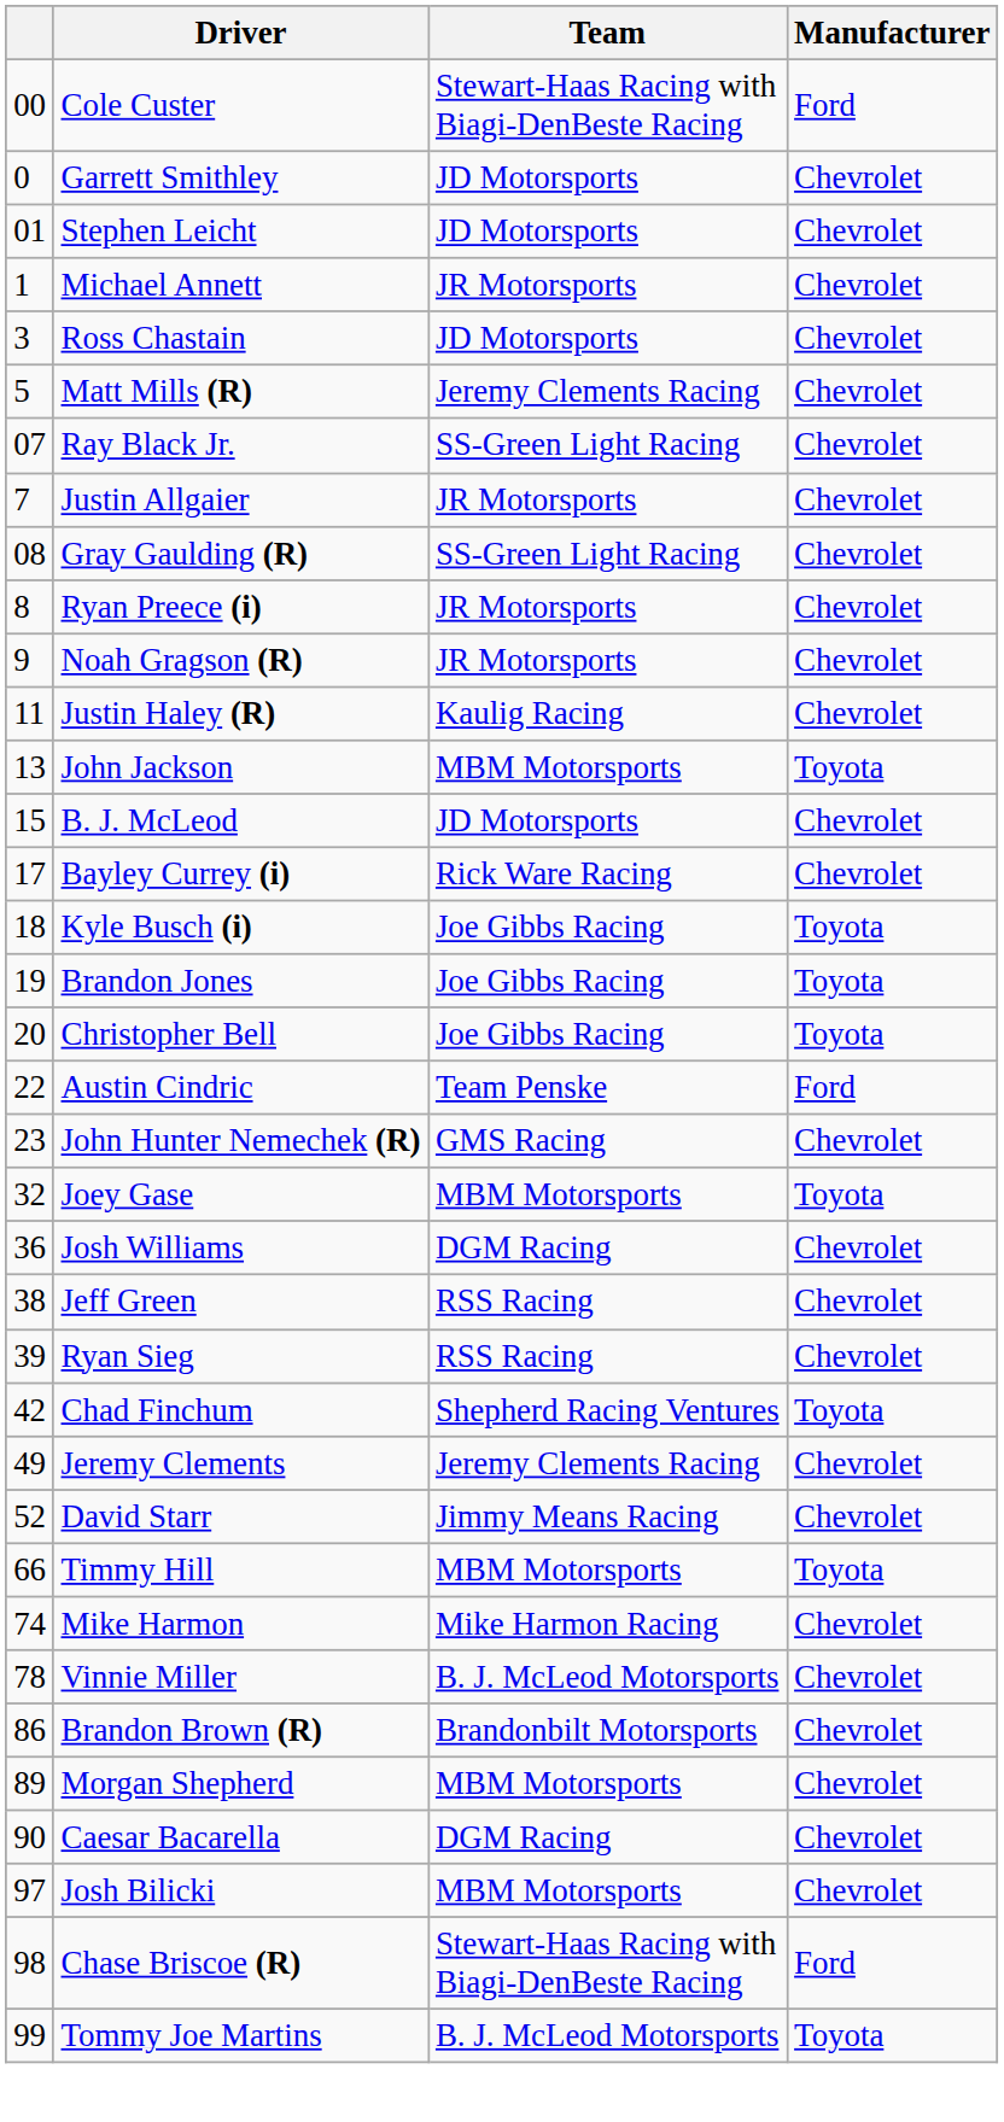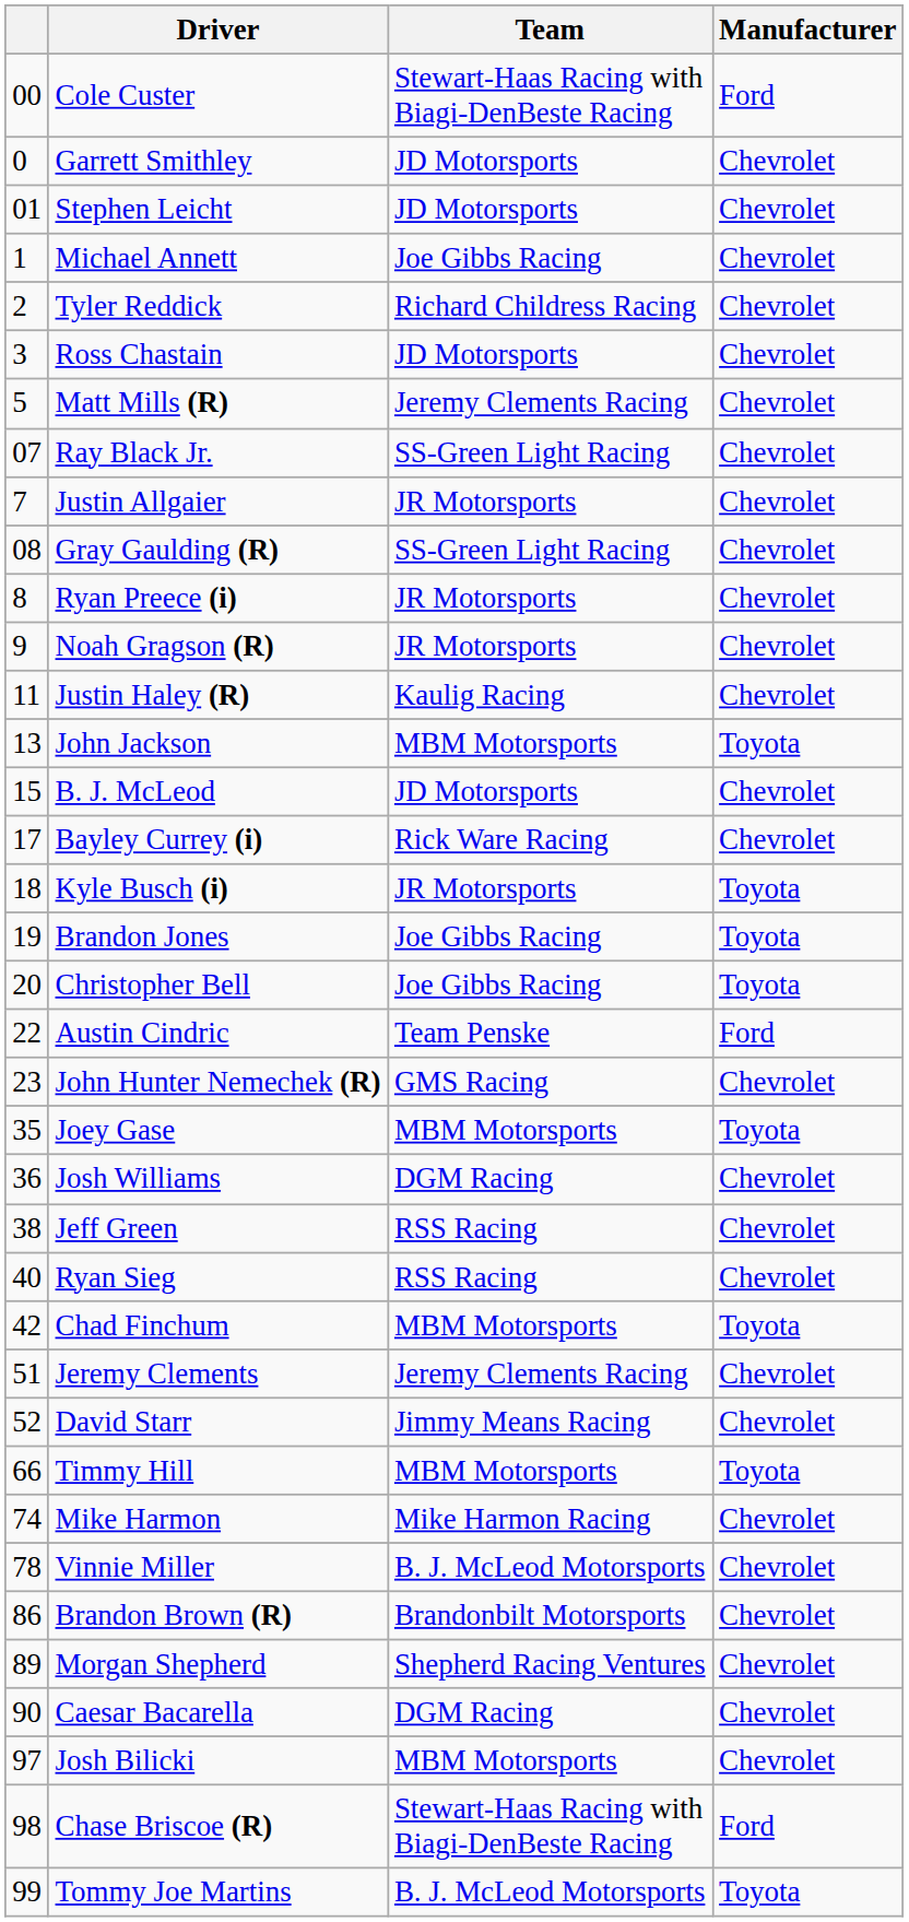 <table class="wikitable" style="font-size:95%">
 <tr>
 <th></th>
 <th>Driver</th>
 <th>Team</th>
 <th>Manufacturer</th>
 </tr>
 <tr>
 <td>00</td>
 <td><a href='#'>Cole Custer</a></td>
 <td><a href='#'>Stewart-Haas Racing</a> with <br> <a href='#'>Biagi-DenBeste Racing</a></td>
 <td><a href='#'>Ford</a></td>
 </tr>
 <tr>
 <td>0</td>
 <td><a href='#'>Garrett Smithley</a></td>
 <td><a href='#'>JD Motorsports</a></td>
 <td><a href='#'>Chevrolet</a></td>
 </tr>
 <tr>
 <td>01</td>
 <td><a href='#'>Stephen Leicht</a></td>
 <td><a href='#'>JD Motorsports</a></td>
 <td><a href='#'>Chevrolet</a></td>
 </tr>
 <tr>
 <td>1</td>
 <td><a href='#'>Michael Annett</a></td>
-<td><a href='#'>JR Motorsports</a></td>
+<td><a href='#'>Joe Gibbs Racing</a></td>
+<td><a href='#'>Chevrolet</a></td>
+</tr>
+<tr>
+<td>2</td>
+<td><a href='#'>Tyler Reddick</a></td>
+<td><a href='#'>Richard Childress Racing</a></td>
 <td><a href='#'>Chevrolet</a></td>
 </tr>
 <tr>
 <td>3</td>
 <td><a href='#'>Ross Chastain</a></td>
 <td><a href='#'>JD Motorsports</a></td>
 <td><a href='#'>Chevrolet</a></td>
 </tr>
 <tr>
 <td>5</td>
 <td><a href='#'>Matt Mills</a> <strong>(R)</strong></td>
 <td><a href='#'>Jeremy Clements Racing</a></td>
 <td><a href='#'>Chevrolet</a></td>
 </tr>
 <tr>
 <td>07</td>
 <td><a href='#'>Ray Black Jr.</a></td>
 <td><a href='#'>SS-Green Light Racing</a></td>
 <td><a href='#'>Chevrolet</a></td>
 </tr>
 <tr>
 <td>7</td>
 <td><a href='#'>Justin Allgaier</a></td>
 <td><a href='#'>JR Motorsports</a></td>
 <td><a href='#'>Chevrolet</a></td>
 </tr>
 <tr>
 <td>08</td>
 <td><a href='#'>Gray Gaulding</a> <strong>(R)</strong></td>
 <td><a href='#'>SS-Green Light Racing</a></td>
 <td><a href='#'>Chevrolet</a></td>
 </tr>
 <tr>
 <td>8</td>
 <td><a href='#'>Ryan Preece</a> <strong>(i)</strong></td>
 <td><a href='#'>JR Motorsports</a></td>
 <td><a href='#'>Chevrolet</a></td>
 </tr>
 <tr>
 <td>9</td>
 <td><a href='#'>Noah Gragson</a> <strong>(R)</strong></td>
 <td><a href='#'>JR Motorsports</a></td>
 <td><a href='#'>Chevrolet</a></td>
 </tr>
 <tr>
 <td>11</td>
 <td><a href='#'>Justin Haley</a> <strong>(R)</strong></td>
 <td><a href='#'>Kaulig Racing</a></td>
 <td><a href='#'>Chevrolet</a></td>
 </tr>
 <tr>
 <td>13</td>
 <td><a href='#'>John Jackson</a></td>
 <td><a href='#'>MBM Motorsports</a></td>
 <td><a href='#'>Toyota</a></td>
 </tr>
 <tr>
 <td>15</td>
 <td><a href='#'>B. J. McLeod</a></td>
 <td><a href='#'>JD Motorsports</a></td>
 <td><a href='#'>Chevrolet</a></td>
 </tr>
 <tr>
 <td>17</td>
 <td><a href='#'>Bayley Currey</a> <strong>(i)</strong></td>
 <td><a href='#'>Rick Ware Racing</a></td>
 <td><a href='#'>Chevrolet</a></td>
 </tr>
 <tr>
 <td>18</td>
 <td><a href='#'>Kyle Busch</a> <strong>(i)</strong></td>
-<td><a href='#'>Joe Gibbs Racing</a></td>
+<td><a href='#'>JR Motorsports</a></td>
 <td><a href='#'>Toyota</a></td>
 </tr>
 <tr>
 <td>19</td>
 <td><a href='#'>Brandon Jones</a></td>
 <td><a href='#'>Joe Gibbs Racing</a></td>
 <td><a href='#'>Toyota</a></td>
 </tr>
 <tr>
 <td>20</td>
 <td><a href='#'>Christopher Bell</a></td>
 <td><a href='#'>Joe Gibbs Racing</a></td>
 <td><a href='#'>Toyota</a></td>
 </tr>
 <tr>
 <td>22</td>
 <td><a href='#'>Austin Cindric</a></td>
 <td><a href='#'>Team Penske</a></td>
 <td><a href='#'>Ford</a></td>
 </tr>
 <tr>
 <td>23</td>
 <td><a href='#'>John Hunter Nemechek</a> <strong>(R)</strong></td>
 <td><a href='#'>GMS Racing</a></td>
 <td><a href='#'>Chevrolet</a></td>
 </tr>
 <tr>
-<td>32</td>
+<td>35</td>
 <td><a href='#'>Joey Gase</a></td>
 <td><a href='#'>MBM Motorsports</a></td>
 <td><a href='#'>Toyota</a></td>
 </tr>
 <tr>
 <td>36</td>
 <td><a href='#'>Josh Williams</a></td>
 <td><a href='#'>DGM Racing</a></td>
 <td><a href='#'>Chevrolet</a></td>
 </tr>
 <tr>
 <td>38</td>
 <td><a href='#'>Jeff Green</a></td>
 <td><a href='#'>RSS Racing</a></td>
 <td><a href='#'>Chevrolet</a></td>
 </tr>
 <tr>
-<td>39</td>
+<td>40</td>
 <td><a href='#'>Ryan Sieg</a></td>
 <td><a href='#'>RSS Racing</a></td>
 <td><a href='#'>Chevrolet</a></td>
 </tr>
 <tr>
 <td>42</td>
 <td><a href='#'>Chad Finchum</a></td>
-<td><a href='#'>Shepherd Racing Ventures</a></td>
+<td><a href='#'>MBM Motorsports</a></td>
 <td><a href='#'>Toyota</a></td>
 </tr>
 <tr>
-<td>49</td>
+<td>51</td>
 <td><a href='#'>Jeremy Clements</a></td>
 <td><a href='#'>Jeremy Clements Racing</a></td>
 <td><a href='#'>Chevrolet</a></td>
 </tr>
 <tr>
 <td>52</td>
 <td><a href='#'>David Starr</a></td>
 <td><a href='#'>Jimmy Means Racing</a></td>
 <td><a href='#'>Chevrolet</a></td>
 </tr>
 <tr>
 <td>66</td>
 <td><a href='#'>Timmy Hill</a></td>
 <td><a href='#'>MBM Motorsports</a></td>
 <td><a href='#'>Toyota</a></td>
 </tr>
 <tr>
 <td>74</td>
 <td><a href='#'>Mike Harmon</a></td>
 <td><a href='#'>Mike Harmon Racing</a></td>
 <td><a href='#'>Chevrolet</a></td>
 </tr>
 <tr>
 <td>78</td>
 <td><a href='#'>Vinnie Miller</a></td>
 <td><a href='#'>B. J. McLeod Motorsports</a></td>
 <td><a href='#'>Chevrolet</a></td>
 </tr>
 <tr>
 <td>86</td>
 <td><a href='#'>Brandon Brown</a> <strong>(R)</strong></td>
 <td><a href='#'>Brandonbilt Motorsports</a></td>
 <td><a href='#'>Chevrolet</a></td>
 </tr>
 <tr>
 <td>89</td>
 <td><a href='#'>Morgan Shepherd</a></td>
-<td><a href='#'>MBM Motorsports</a></td>
+<td><a href='#'>Shepherd Racing Ventures</a></td>
 <td><a href='#'>Chevrolet</a></td>
 </tr>
 <tr>
 <td>90</td>
 <td><a href='#'>Caesar Bacarella</a></td>
 <td><a href='#'>DGM Racing</a></td>
 <td><a href='#'>Chevrolet</a></td>
 </tr>
 <tr>
 <td>97</td>
 <td><a href='#'>Josh Bilicki</a></td>
 <td><a href='#'>MBM Motorsports</a></td>
 <td><a href='#'>Chevrolet</a></td>
 </tr>
 <tr>
 <td>98</td>
 <td><a href='#'>Chase Briscoe</a> <strong>(R)</strong></td>
 <td><a href='#'>Stewart-Haas Racing</a> with <br> <a href='#'>Biagi-DenBeste Racing</a></td>
 <td><a href='#'>Ford</a></td>
 </tr>
 <tr>
 <td>99</td>
 <td><a href='#'>Tommy Joe Martins</a></td>
 <td><a href='#'>B. J. McLeod Motorsports</a></td>
 <td><a href='#'>Toyota</a></td>
 </tr>
 </table>
